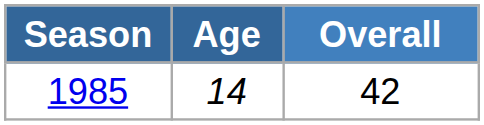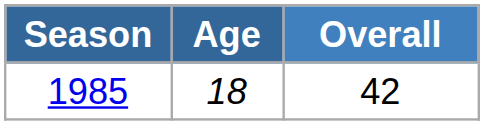 <table class="wikitable" style="font-size:95%; text-align:center; border:grey solid 1px; border-collapse:collapse; background:#ffffff;">
 <tr>
 <th style="background-color:#369; color:white; width:60px;"> Season </th>
 <th style="background-color:#369; color:white; width:40px;"> Age </th>
 <th style="background-color:#4180be; color:white; width:75px;">Overall</th>
 </tr>
 <tr>
 <td><a href='#'>1985</a></td>
-<td><em>14</em></td>
+<td><em>18</em></td>
 <td>42</td>
 </tr>
 </table>
